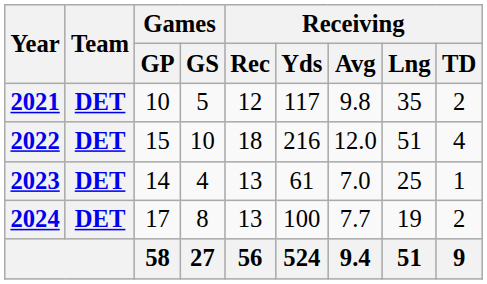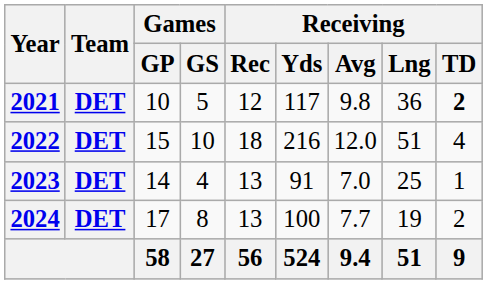 <table class= "wikitable" style="text-align:center;">
 <tr>
 <th rowspan="2">Year</th>
 <th rowspan="2">Team</th>
 <th colspan="2">Games</th>
 <th colspan="5">Receiving</th>
 </tr>
 <tr>
 <th>GP</th>
 <th>GS</th>
 <th>Rec</th>
 <th>Yds</th>
 <th>Avg</th>
 <th>Lng</th>
 <th>TD</th>
 </tr>
 <tr>
 <th><a href='#'>2021</a></th>
 <th><a href='#'>DET</a></th>
 <td>10</td>
 <td>5</td>
 <td>12</td>
 <td>117</td>
 <td>9.8</td>
-<td>35</td>
-<td>2</td>
+<td>36</td>
+<td><strong>2</strong></td>
 </tr>
 <tr>
 <th><a href='#'>2022</a></th>
 <th><a href='#'>DET</a></th>
 <td>15</td>
 <td>10</td>
 <td>18</td>
 <td>216</td>
 <td>12.0</td>
 <td>51</td>
 <td>4</td>
 </tr>
 <tr>
 <th><a href='#'>2023</a></th>
 <th><a href='#'>DET</a></th>
 <td>14</td>
 <td>4</td>
 <td>13</td>
-<td>61</td>
+<td>91</td>
 <td>7.0</td>
 <td>25</td>
 <td>1</td>
 </tr>
 <tr>
 <th><a href='#'>2024</a></th>
 <th><a href='#'>DET</a></th>
 <td>17</td>
 <td>8</td>
 <td>13</td>
 <td>100</td>
 <td>7.7</td>
 <td>19</td>
 <td>2</td>
 </tr>
 <tr>
 <th colspan="2"></th>
 <th>58</th>
 <th>27</th>
 <th>56</th>
 <th>524</th>
 <th>9.4</th>
 <th>51</th>
 <th>9</th>
 </tr>
 </table>
